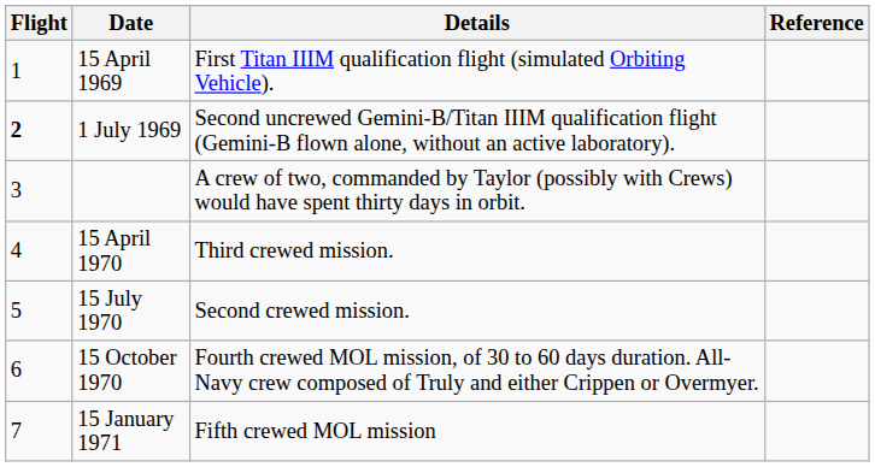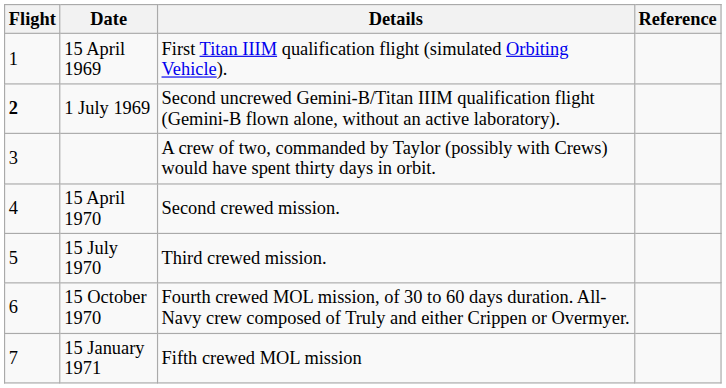 <table class="wikitable" style="margin-left: auto; margin-right: auto; border: none;">
 <tr>
 <th>Flight</th>
 <th>Date</th>
 <th>Details</th>
 <th>Reference</th>
 </tr>
 <tr>
 <td>1</td>
 <td>15 April 1969</td>
 <td>First <a href='#'>Titan IIIM</a> qualification flight (simulated <a href='#'>Orbiting Vehicle</a>).</td>
 <td></td>
 </tr>
 <tr>
 <td><strong>2</strong></td>
 <td>1 July 1969</td>
 <td>Second uncrewed Gemini-B/Titan IIIM qualification flight (Gemini-B flown alone, without an active laboratory).</td>
 <td></td>
 </tr>
 <tr>
 <td>3</td>
 <td></td>
 <td>A crew of two, commanded by Taylor (possibly with Crews) would have spent thirty days in orbit.</td>
 <td></td>
 </tr>
 <tr>
 <td>4</td>
 <td>15 April 1970</td>
-<td>Third crewed mission.</td>
+<td>Second crewed mission.</td>
 <td></td>
 </tr>
 <tr>
 <td>5</td>
 <td>15 July 1970</td>
-<td>Second crewed mission.</td>
+<td>Third crewed mission.</td>
 <td></td>
 </tr>
 <tr>
 <td>6</td>
 <td>15 October 1970</td>
 <td>Fourth crewed MOL mission, of 30 to 60 days duration. All-Navy crew composed of Truly and either Crippen or Overmyer.</td>
 <td></td>
 </tr>
 <tr>
 <td>7</td>
 <td>15 January 1971</td>
 <td>Fifth crewed MOL mission</td>
 <td></td>
 </tr>
 </table>
